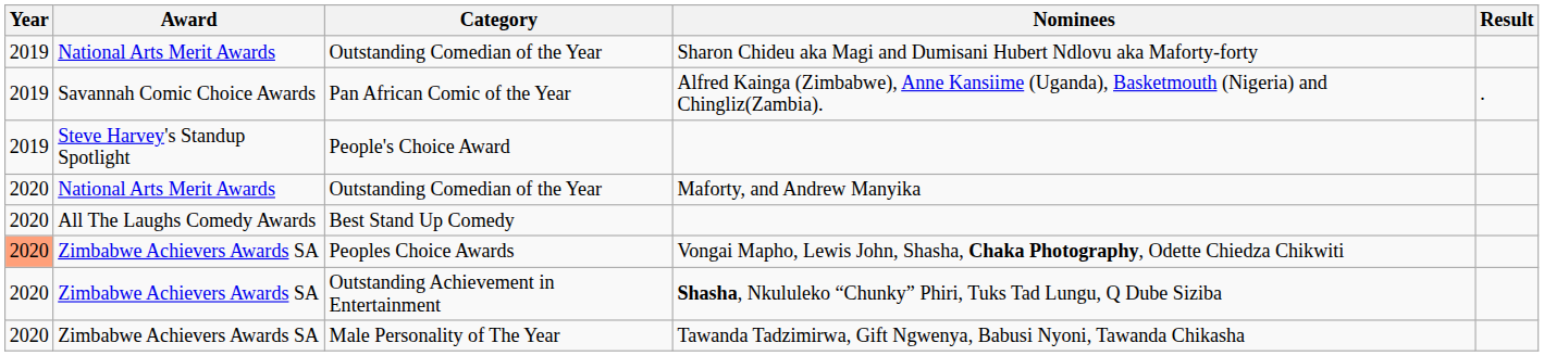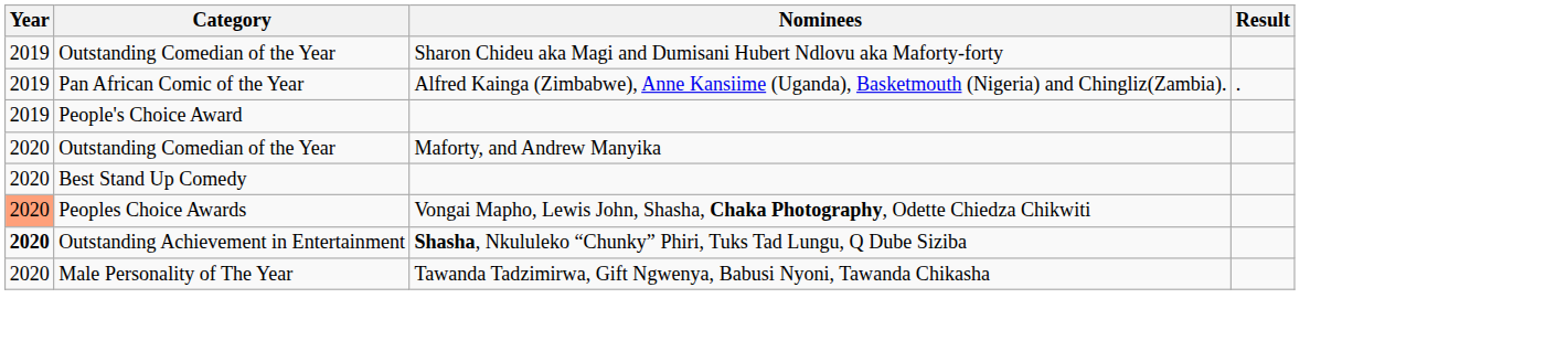 <table class="wikitable">
 <tr>
 <th>Year</th>
-<th>Award</th>
 <th>Category</th>
 <th>Nominees</th>
 <th>Result</th>
 </tr>
 <tr>
 <td>2019</td>
-<td><a href='#'>National Arts Merit Awards</a></td>
 <td>Outstanding Comedian of the Year</td>
 <td>Sharon Chideu aka Magi and Dumisani Hubert  Ndlovu aka Maforty-forty</td>
 <td></td>
 </tr>
 <tr>
 <td>2019</td>
-<td>Savannah Comic Choice Awards</td>
 <td>Pan African Comic of the Year</td>
 <td>Alfred Kainga (Zimbabwe), <a href='#'>Anne Kansiime</a> (Uganda), <a href='#'>Basketmouth</a> (Nigeria) and Chingliz(Zambia).</td>
 <td>.</td>
 </tr>
 <tr>
 <td>2019</td>
-<td><a href='#'>Steve Harvey</a>'s Standup Spotlight</td>
 <td>People's Choice Award</td>
 <td></td>
 <td></td>
 </tr>
 <tr>
 <td>2020</td>
-<td><a href='#'>National Arts Merit Awards</a></td>
 <td>Outstanding Comedian of the Year</td>
 <td>Maforty, and Andrew Manyika</td>
 <td></td>
 </tr>
 <tr>
 <td>2020</td>
-<td>All The Laughs Comedy Awards</td>
 <td>Best Stand Up Comedy</td>
 <td></td>
 <td></td>
 </tr>
 <tr>
 <td style="background: lightsalmon;">2020</td>
-<td><a href='#'>Zimbabwe Achievers Awards</a> SA</td>
 <td>Peoples Choice Awards</td>
 <td>Vongai Mapho, Lewis John, Shasha, <strong>Chaka Photography</strong>, Odette Chiedza Chikwiti</td>
 <td></td>
 </tr>
 <tr>
-<td>2020</td>
-<td><a href='#'>Zimbabwe Achievers Awards</a> SA</td>
+<td><strong>2020</strong></td>
 <td>Outstanding Achievement in Entertainment</td>
 <td><strong>Shasha</strong>, Nkululeko “Chunky” Phiri, Tuks Tad Lungu, Q Dube Siziba</td>
 <td></td>
 </tr>
 <tr>
 <td>2020</td>
-<td>Zimbabwe Achievers Awards SA</td>
 <td>Male Personality of The Year</td>
 <td>Tawanda Tadzimirwa, Gift Ngwenya, Babusi Nyoni, Tawanda Chikasha</td>
 <td></td>
 </tr>
 </table>
